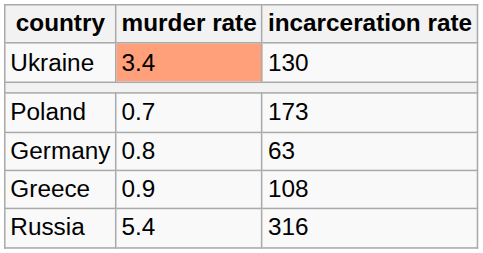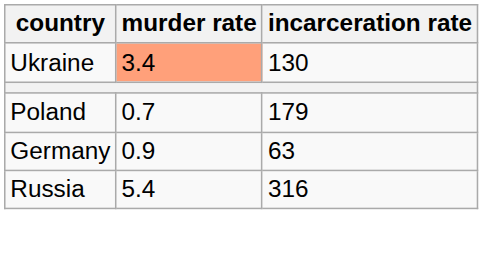 <table class="wikitable">
 <tr>
 <th>country</th>
 <th>murder rate</th>
 <th>incarceration rate</th>
 </tr>
 <tr>
 <td> Ukraine</td>
 <td style="background: lightsalmon;">3.4</td>
 <td>130</td>
 </tr>
 <tr>
 <th colspan="3"></th>
 </tr>
 <tr>
 <td> Poland</td>
 <td>0.7</td>
-<td>173</td>
+<td>179</td>
 </tr>
 <tr>
 <td> Germany</td>
-<td>0.8</td>
+<td>0.9</td>
 <td>63</td>
-</tr>
-<tr>
-<td> Greece</td>
-<td>0.9</td>
-<td>108</td>
 </tr>
 <tr>
 <td> Russia</td>
 <td>5.4</td>
 <td>316</td>
 </tr>
 </table>
